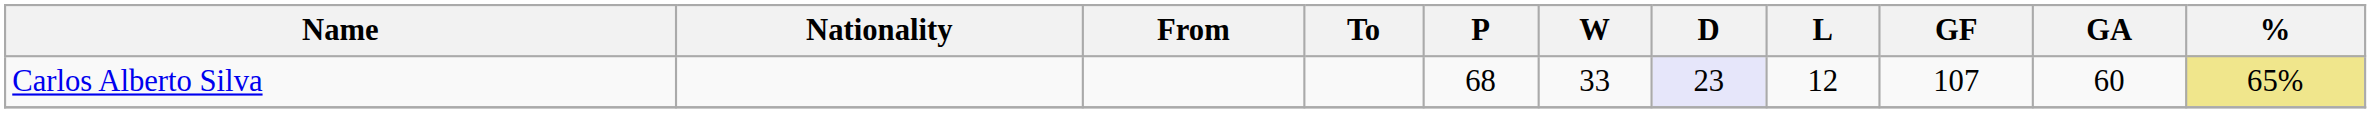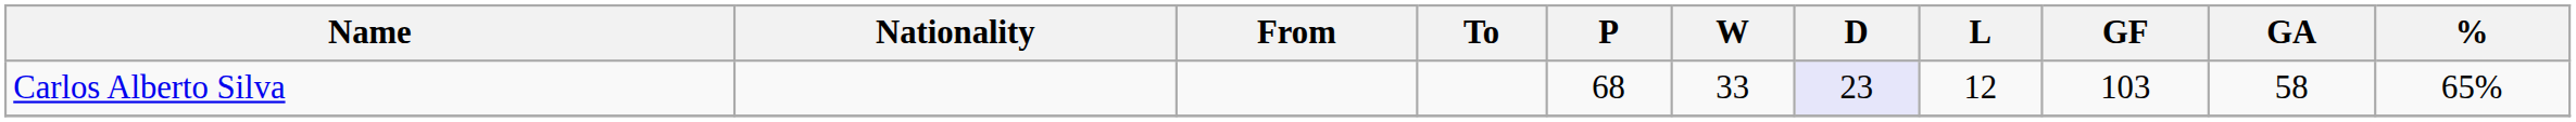 <table class="wikitable sortable" style="width:70%; text-align:center; font-size:90%; text-align:left;">
 <tr>
 <th>Name</th>
 <th>Nationality</th>
 <th>From</th>
 <th>To</th>
 <th>P</th>
 <th>W</th>
 <th>D</th>
 <th>L</th>
 <th>GF</th>
 <th>GA</th>
 <th>%</th>
 </tr>
 <tr>
 <td align=left><a href='#'>Carlos Alberto Silva</a></td>
 <td></td>
 <td align=left></td>
 <td align=left></td>
 <td align=center>68</td>
 <td align=center>33</td>
 <td align=center style="background: lavender;">23</td>
 <td align=center>12</td>
-<td align=center>107</td>
-<td align=center>60</td>
-<td align=center style="background: khaki;">65%</td>
+<td align=center>103</td>
+<td align=center>58</td>
+<td align=center>65%</td>
 </tr>
 <tr>
 </tr>
 </table>
